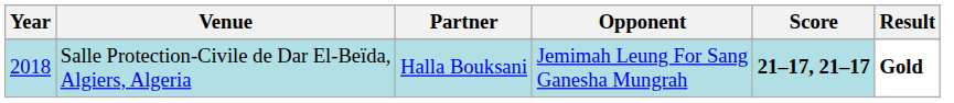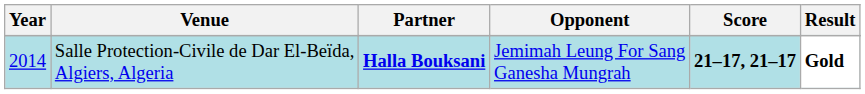 <table class="sortable wikitable" style="font-size: 90%;">
 <tr>
 <th>Year</th>
 <th>Venue</th>
 <th>Partner</th>
 <th>Opponent</th>
 <th>Score</th>
 <th>Result</th>
 </tr>
 <tr>
 </tr>
 <tr style="background:#B0E0E6">
-<td align="center"><a href='#'>2018</a></td>
+<td align="center"><a href='#'>2014</a></td>
 <td align="left">Salle Protection-Civile de Dar El-Beïda,<br><a href='#'>Algiers, Algeria</a></td>
-<td align="left"> <a href='#'>Halla Bouksani</a></td>
+<td align="left"><strong> <a href='#'>Halla Bouksani</a></strong></td>
 <td align="left"> <a href='#'>Jemimah Leung For Sang</a> <br>  <a href='#'>Ganesha Mungrah</a></td>
 <td align="left"><strong>21–17, 21–17</strong></td>
 <td style="text-align:left; background:white"> <strong>Gold</strong></td>
 </tr>
 </table>
